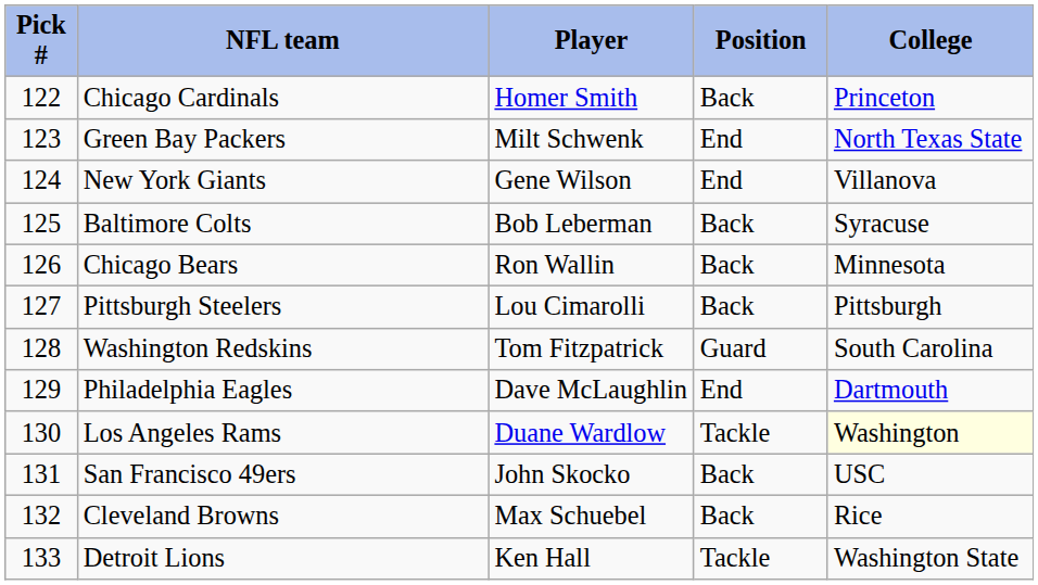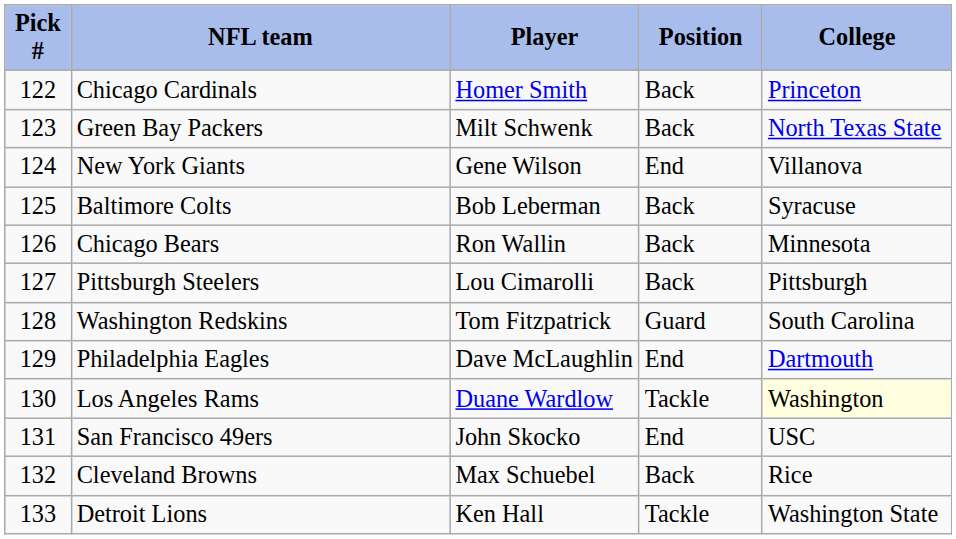 <table class="wikitable sortable sortable" style="width: 100%">
 <tr>
 <th style="background:#a8bdec; width:7%;">Pick #</th>
 <th style="width:40%; background:#a8bdec;">NFL team</th>
 <th style="width:20%; background:#a8bdec;">Player</th>
 <th style="width:13%; background:#a8bdec;">Position</th>
 <th style="background:#A8BDEC;">College</th>
 </tr>
 <tr>
 <td align=center>122</td>
 <td>Chicago Cardinals</td>
 <td><a href='#'>Homer Smith</a></td>
 <td>Back</td>
 <td><a href='#'>Princeton</a></td>
 </tr>
 <tr>
 <td align=center>123</td>
 <td>Green Bay Packers</td>
 <td>Milt Schwenk</td>
-<td>End</td>
+<td>Back</td>
 <td><a href='#'>North Texas State</a></td>
 </tr>
 <tr>
 <td align=center>124</td>
 <td>New York Giants</td>
 <td>Gene Wilson</td>
 <td>End</td>
 <td>Villanova</td>
 </tr>
 <tr>
 <td align=center>125</td>
 <td>Baltimore Colts</td>
 <td>Bob Leberman</td>
 <td>Back</td>
 <td>Syracuse</td>
 </tr>
 <tr>
 <td align=center>126</td>
 <td>Chicago Bears</td>
 <td>Ron Wallin</td>
 <td>Back</td>
 <td>Minnesota</td>
 </tr>
 <tr>
 <td align=center>127</td>
 <td>Pittsburgh Steelers</td>
 <td>Lou Cimarolli</td>
 <td>Back</td>
 <td>Pittsburgh</td>
 </tr>
 <tr>
 <td align=center>128</td>
 <td>Washington Redskins</td>
 <td>Tom Fitzpatrick</td>
 <td>Guard</td>
 <td>South Carolina</td>
 </tr>
 <tr>
 <td align=center>129</td>
 <td>Philadelphia Eagles</td>
 <td>Dave McLaughlin</td>
 <td>End</td>
 <td><a href='#'>Dartmouth</a></td>
 </tr>
 <tr>
 <td align=center>130</td>
 <td>Los Angeles Rams</td>
 <td><a href='#'>Duane Wardlow</a></td>
 <td>Tackle</td>
 <td style="background: lightyellow;">Washington</td>
 </tr>
 <tr>
 <td align=center>131</td>
 <td>San Francisco 49ers</td>
 <td>John Skocko</td>
-<td>Back</td>
+<td>End</td>
 <td>USC</td>
 </tr>
 <tr>
 <td align=center>132</td>
 <td>Cleveland Browns</td>
 <td>Max Schuebel</td>
 <td>Back</td>
 <td>Rice</td>
 </tr>
 <tr>
 <td align=center>133</td>
 <td>Detroit Lions</td>
 <td>Ken Hall</td>
 <td>Tackle</td>
 <td>Washington State</td>
 </tr>
 </table>
